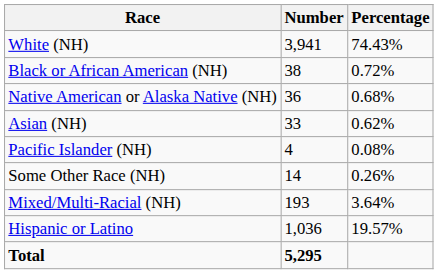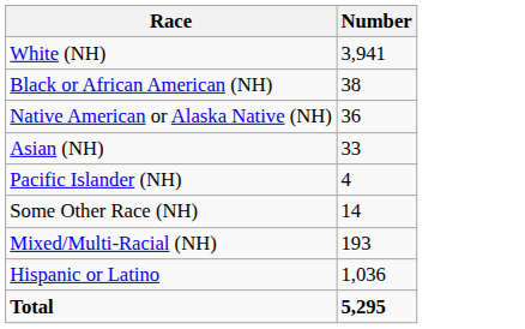 <table class="wikitable">
 <tr>
 <th>Race</th>
 <th>Number</th>
-<th>Percentage</th>
 </tr>
 <tr>
 <td><a href='#'>White</a> (NH)</td>
 <td>3,941</td>
-<td>74.43%</td>
 </tr>
 <tr>
 <td><a href='#'>Black or African American</a> (NH)</td>
 <td>38</td>
-<td>0.72%</td>
 </tr>
 <tr>
 <td><a href='#'>Native American</a> or <a href='#'>Alaska Native</a> (NH)</td>
 <td>36</td>
-<td>0.68%</td>
 </tr>
 <tr>
 <td><a href='#'>Asian</a> (NH)</td>
 <td>33</td>
-<td>0.62%</td>
 </tr>
 <tr>
 <td><a href='#'>Pacific Islander</a> (NH)</td>
 <td>4</td>
-<td>0.08%</td>
 </tr>
 <tr>
 <td>Some Other Race (NH)</td>
 <td>14</td>
-<td>0.26%</td>
 </tr>
 <tr>
 <td><a href='#'>Mixed/Multi-Racial</a> (NH)</td>
 <td>193</td>
-<td>3.64%</td>
 </tr>
 <tr>
 <td><a href='#'>Hispanic or Latino</a></td>
 <td>1,036</td>
-<td>19.57%</td>
 </tr>
 <tr>
 <td><strong>Total</strong></td>
 <td><strong>5,295</strong></td>
-<td></td>
 </tr>
 </table>
